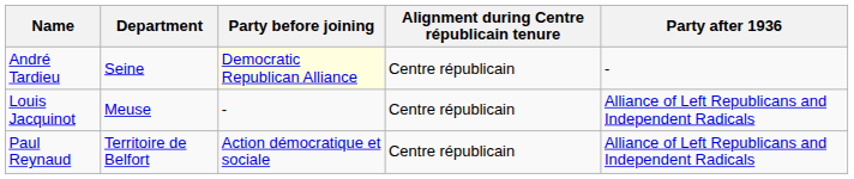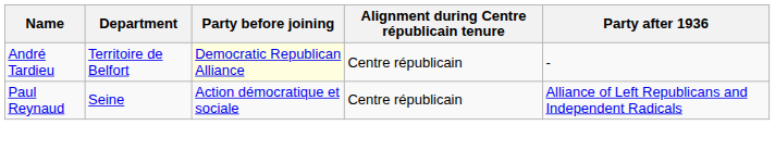 <table class="wikitable sortable">
 <tr>
 <th>Name</th>
 <th>Department</th>
 <th>Party before joining</th>
 <th>Alignment during Centre républicain tenure</th>
 <th>Party after 1936</th>
 </tr>
 <tr>
 <td><a href='#'>André Tardieu</a></td>
-<td><a href='#'>Seine</a></td>
+<td><a href='#'>Territoire de Belfort</a></td>
 <td style="background: lightyellow;"><a href='#'>Democratic Republican Alliance</a></td>
 <td>Centre républicain</td>
 <td>-</td>
 </tr>
 <tr>
-<td><a href='#'>Louis Jacquinot</a></td>
-<td><a href='#'>Meuse</a></td>
-<td>-</td>
-<td>Centre républicain</td>
-<td><a href='#'>Alliance of Left Republicans and Independent Radicals</a></td>
-</tr>
-<tr>
 <td><a href='#'>Paul Reynaud</a></td>
-<td><a href='#'>Territoire de Belfort</a></td>
+<td><a href='#'>Seine</a></td>
 <td><a href='#'>Action démocratique et sociale</a></td>
 <td>Centre républicain</td>
 <td><a href='#'>Alliance of Left Republicans and Independent Radicals</a></td>
 </tr>
 </table>
